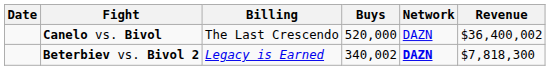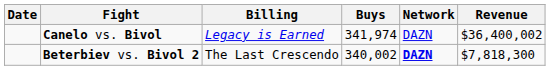 <table class="wikitable">
 <tr>
 <th>Date</th>
 <th>Fight</th>
 <th>Billing</th>
 <th>Buys</th>
 <th>Network</th>
 <th>Revenue</th>
 </tr>
 <tr>
 <td></td>
 <td><strong>Canelo</strong> vs. <strong>Bivol</strong></td>
-<td>The Last Crescendo</td>
-<td>520,000</td>
+<td><a href='#'><em>Legacy is Earned</em></a></td>
+<td>341,974</td>
 <td><a href='#'>DAZN</a></td>
 <td>$36,400,002</td>
 </tr>
 <tr>
 <td></td>
 <td><strong>Beterbiev</strong> vs. <strong>Bivol 2</strong></td>
-<td><a href='#'><em>Legacy is Earned</em></a></td>
+<td>The Last Crescendo</td>
 <td>340,002</td>
 <td><strong><a href='#'>DAZN</a></strong></td>
 <td>$7,818,300</td>
 </tr>
 </table>
